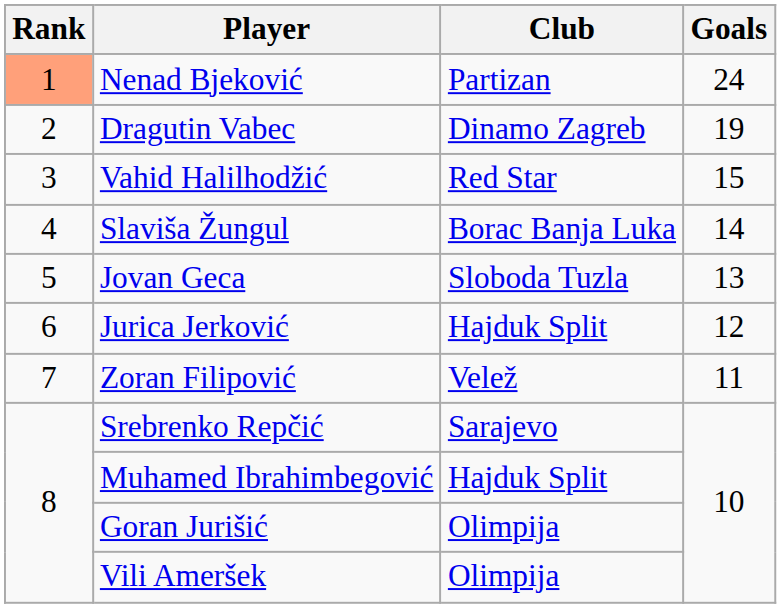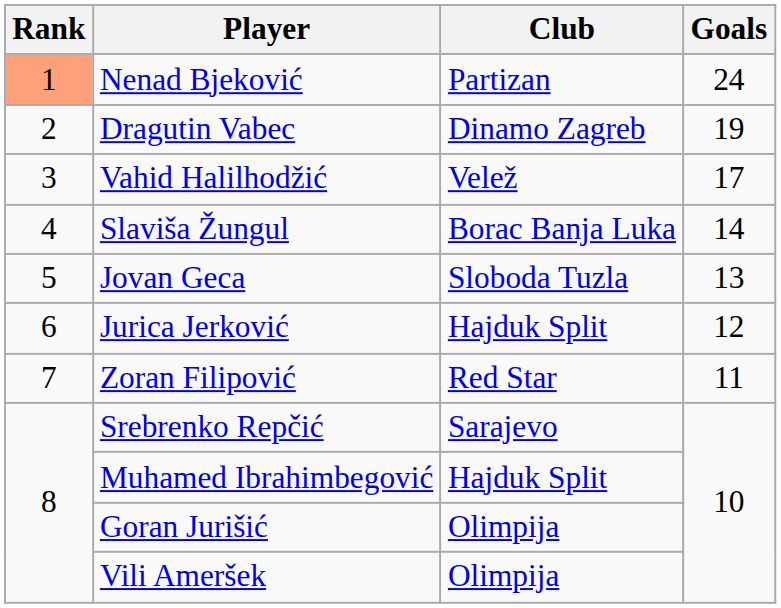 <table class="wikitable" style="text-align:center">
 <tr>
 <th>Rank</th>
 <th>Player</th>
 <th>Club</th>
 <th>Goals</th>
 </tr>
 <tr>
 <td rowspan="1" style="background: lightsalmon;">1</td>
 <td align="left"> <a href='#'>Nenad Bjeković</a></td>
 <td align="left"><a href='#'>Partizan</a></td>
 <td>24</td>
 </tr>
 <tr>
 <td rowspan="1">2</td>
 <td align="left"> <a href='#'>Dragutin Vabec</a></td>
 <td align="left"><a href='#'>Dinamo Zagreb</a></td>
 <td>19</td>
 </tr>
 <tr>
 <td rowspan="1">3</td>
 <td align="left"> <a href='#'>Vahid Halilhodžić</a></td>
-<td align="left"><a href='#'>Red Star</a></td>
-<td>15</td>
+<td align="left"><a href='#'>Velež</a></td>
+<td>17</td>
 </tr>
 <tr>
 <td rowspan="1">4</td>
 <td align="left"> <a href='#'>Slaviša Žungul</a></td>
 <td align="left"><a href='#'>Borac Banja Luka</a></td>
 <td>14</td>
 </tr>
 <tr>
 <td rowspan="1">5</td>
 <td align="left"> <a href='#'>Jovan Geca</a></td>
 <td align="left"><a href='#'>Sloboda Tuzla</a></td>
 <td>13</td>
 </tr>
 <tr>
 <td rowspan="1">6</td>
 <td align="left"> <a href='#'>Jurica Jerković</a></td>
 <td align="left"><a href='#'>Hajduk Split</a></td>
 <td>12</td>
 </tr>
 <tr>
 <td rowspan="1">7</td>
 <td align="left"> <a href='#'>Zoran Filipović</a></td>
-<td align="left"><a href='#'>Velež</a></td>
+<td align="left"><a href='#'>Red Star</a></td>
 <td>11</td>
 </tr>
 <tr>
 <td rowspan="4">8</td>
 <td align="left"> <a href='#'>Srebrenko Repčić</a></td>
 <td align="left"><a href='#'>Sarajevo</a></td>
 <td rowspan="4">10</td>
 </tr>
 <tr>
 <td align="left"> <a href='#'>Muhamed Ibrahimbegović</a></td>
 <td align="left"><a href='#'>Hajduk Split</a></td>
 </tr>
 <tr>
 <td align="left"> <a href='#'>Goran Jurišić</a></td>
 <td align="left"><a href='#'>Olimpija</a></td>
 </tr>
 <tr>
 <td align="left"> <a href='#'>Vili Ameršek</a></td>
 <td align="left"><a href='#'>Olimpija</a></td>
 </tr>
 </table>
